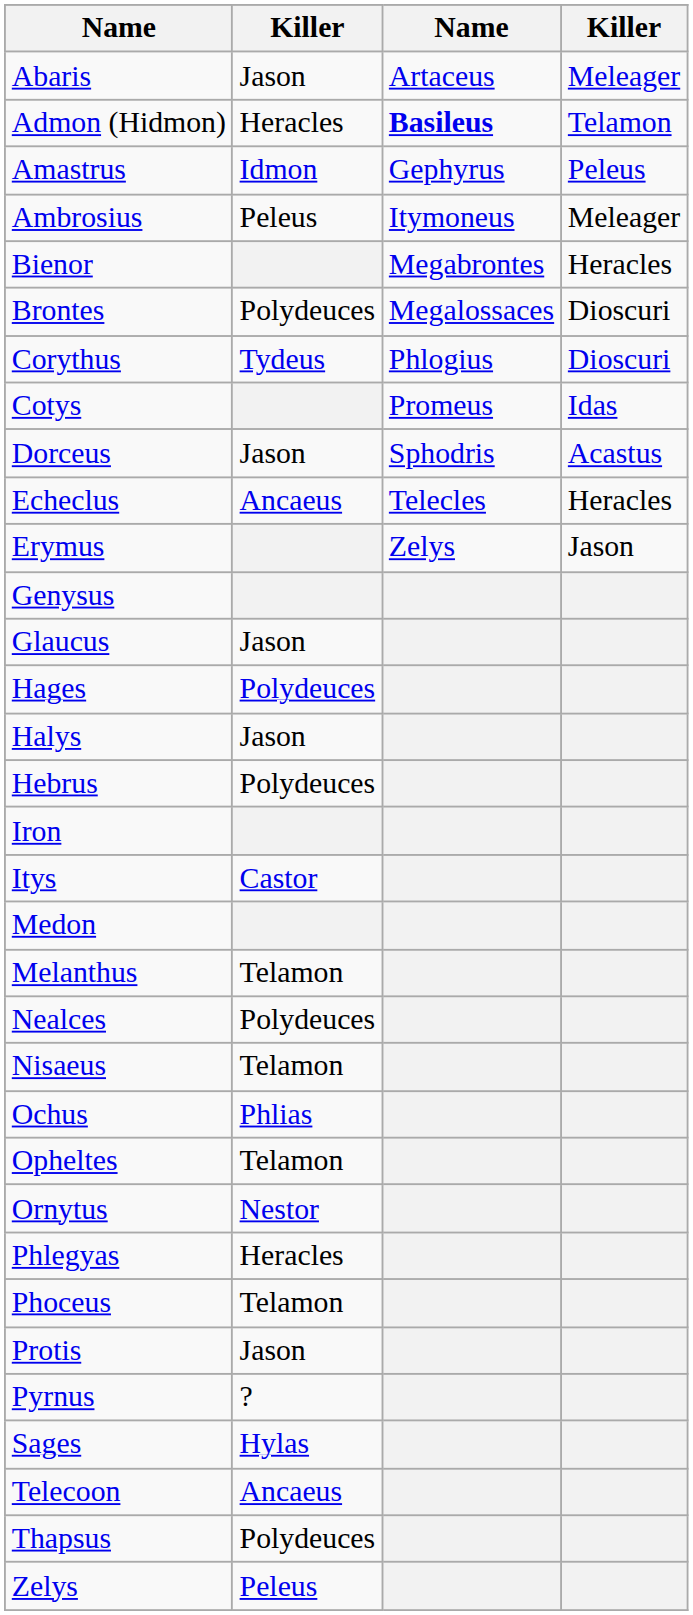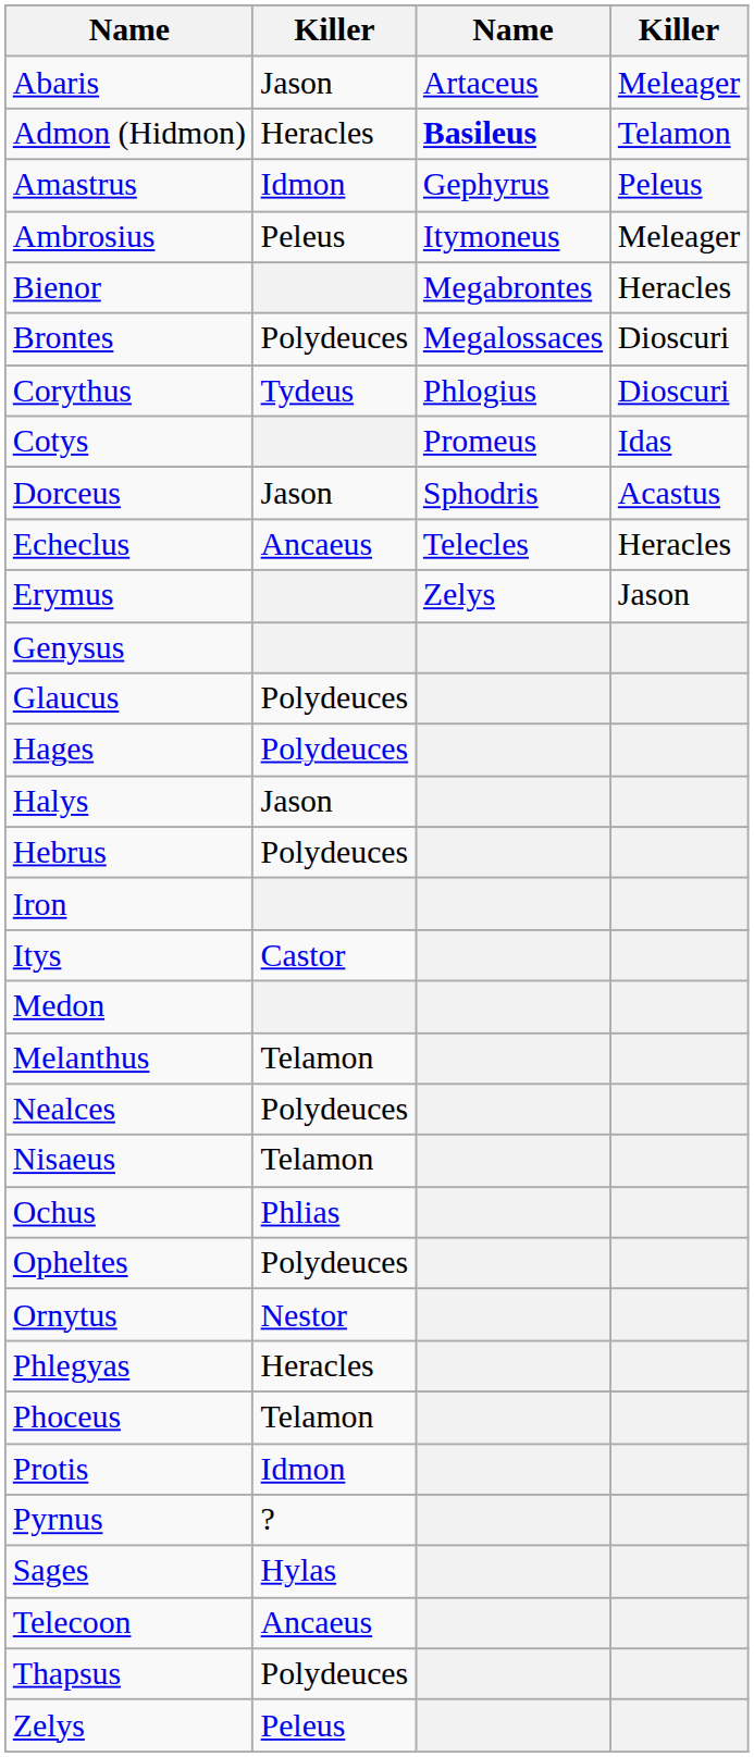 <table class="wikitable">
 <tr>
 <th><strong>Name</strong></th>
 <th>Killer</th>
 <th>Name</th>
 <th>Killer</th>
 </tr>
 <tr>
 <td><a href='#'>Abaris</a></td>
 <td>Jason</td>
 <td><a href='#'>Artaceus</a></td>
 <td><a href='#'>Meleager</a></td>
 </tr>
 <tr>
 <td><a href='#'>Admon</a> (Hidmon)</td>
 <td>Heracles</td>
 <td><strong><a href='#'>Basileus</a></strong></td>
 <td><a href='#'>Telamon</a></td>
 </tr>
 <tr>
 <td><a href='#'>Amastrus</a></td>
 <td><a href='#'>Idmon</a></td>
 <td><a href='#'>Gephyrus</a></td>
 <td><a href='#'>Peleus</a></td>
 </tr>
 <tr>
 <td><a href='#'>Ambrosius</a></td>
 <td>Peleus</td>
 <td><a href='#'>Itymoneus</a></td>
 <td>Meleager</td>
 </tr>
 <tr>
 <td><a href='#'>Bienor</a></td>
 <th></th>
 <td><a href='#'>Megabrontes</a></td>
 <td>Heracles</td>
 </tr>
 <tr>
 <td><a href='#'>Brontes</a></td>
 <td>Polydeuces</td>
 <td><a href='#'>Megalossaces</a></td>
 <td>Dioscuri</td>
 </tr>
 <tr>
 <td><a href='#'>Corythus</a></td>
 <td><a href='#'>Tydeus</a></td>
 <td><a href='#'>Phlogius</a></td>
 <td><a href='#'>Dioscuri</a></td>
 </tr>
 <tr>
 <td><a href='#'>Cotys</a></td>
 <th></th>
 <td><a href='#'>Promeus</a></td>
 <td><a href='#'>Idas</a></td>
 </tr>
 <tr>
 <td><a href='#'>Dorceus</a></td>
 <td>Jason</td>
 <td><a href='#'>Sphodris</a></td>
 <td><a href='#'>Acastus</a></td>
 </tr>
 <tr>
 <td><a href='#'>Echeclus</a></td>
 <td><a href='#'>Ancaeus</a></td>
 <td><a href='#'>Telecles</a></td>
 <td>Heracles</td>
 </tr>
 <tr>
 <td><a href='#'>Erymus</a></td>
 <th></th>
 <td><a href='#'>Zelys</a></td>
 <td>Jason</td>
 </tr>
 <tr>
 <td><a href='#'>Genysus</a></td>
 <th></th>
 <th></th>
 <th></th>
 </tr>
 <tr>
 <td><a href='#'>Glaucus</a></td>
-<td>Jason</td>
+<td>Polydeuces</td>
 <th></th>
 <th></th>
 </tr>
 <tr>
 <td><a href='#'>Hages</a></td>
 <td><a href='#'>Polydeuces</a></td>
 <th></th>
 <th></th>
 </tr>
 <tr>
 <td><a href='#'>Halys</a></td>
 <td>Jason</td>
 <th></th>
 <th></th>
 </tr>
 <tr>
 <td><a href='#'>Hebrus</a></td>
 <td>Polydeuces</td>
 <th></th>
 <th></th>
 </tr>
 <tr>
 <td><a href='#'>Iron</a></td>
 <th></th>
 <th></th>
 <th></th>
 </tr>
 <tr>
 <td><a href='#'>Itys</a></td>
 <td><a href='#'>Castor</a></td>
 <th></th>
 <th></th>
 </tr>
 <tr>
 <td><a href='#'>Medon</a></td>
 <th></th>
 <th></th>
 <th></th>
 </tr>
 <tr>
 <td><a href='#'>Melanthus</a></td>
 <td>Telamon</td>
 <th></th>
 <th></th>
 </tr>
 <tr>
 <td><a href='#'>Nealces</a></td>
 <td>Polydeuces</td>
 <th></th>
 <th></th>
 </tr>
 <tr>
 <td><a href='#'>Nisaeus</a></td>
 <td>Telamon</td>
 <th></th>
 <th></th>
 </tr>
 <tr>
 <td><a href='#'>Ochus</a></td>
 <td><a href='#'>Phlias</a></td>
 <th></th>
 <th></th>
 </tr>
 <tr>
 <td><a href='#'>Opheltes</a></td>
-<td>Telamon</td>
+<td>Polydeuces</td>
 <th></th>
 <th></th>
 </tr>
 <tr>
 <td><a href='#'>Ornytus</a></td>
 <td><a href='#'>Nestor</a></td>
 <th></th>
 <th></th>
 </tr>
 <tr>
 <td><a href='#'>Phlegyas</a></td>
 <td>Heracles</td>
 <th></th>
 <th></th>
 </tr>
 <tr>
 <td><a href='#'>Phoceus</a></td>
 <td>Telamon</td>
 <th></th>
 <th></th>
 </tr>
 <tr>
 <td><a href='#'>Protis</a></td>
-<td>Jason</td>
+<td><a href='#'>Idmon</a></td>
 <th></th>
 <th></th>
 </tr>
 <tr>
 <td><a href='#'>Pyrnus</a></td>
 <td>?</td>
 <th></th>
 <th></th>
 </tr>
 <tr>
 <td><a href='#'>Sages</a></td>
 <td><a href='#'>Hylas</a></td>
 <th></th>
 <th></th>
 </tr>
 <tr>
 <td><a href='#'>Telecoon</a></td>
 <td><a href='#'>Ancaeus</a></td>
 <th></th>
 <th></th>
 </tr>
 <tr>
 <td><a href='#'>Thapsus</a></td>
 <td>Polydeuces</td>
 <th></th>
 <th></th>
 </tr>
 <tr>
 <td><a href='#'>Zelys</a></td>
 <td><a href='#'>Peleus</a></td>
 <th></th>
 <th></th>
 </tr>
 </table>
